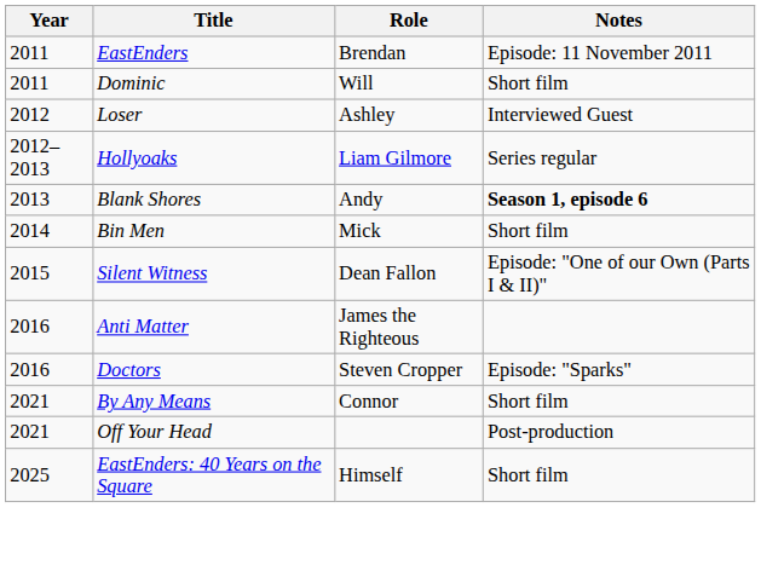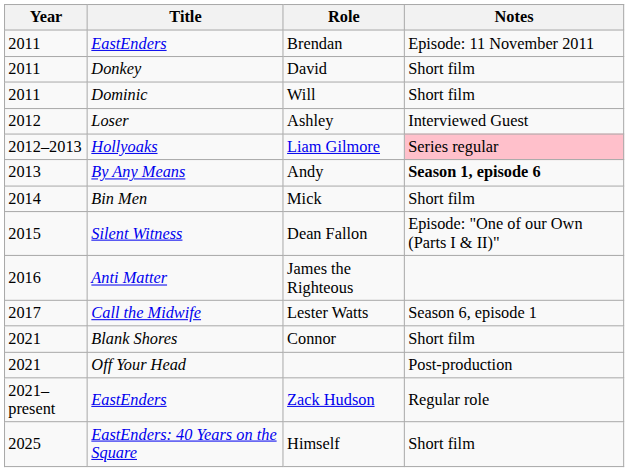 <table class="wikitable sortable">
 <tr>
 <th>Year</th>
 <th>Title</th>
 <th>Role</th>
 <th>Notes</th>
 </tr>
 <tr>
 <td>2011</td>
 <td><em><a href='#'>EastEnders</a></em></td>
 <td>Brendan</td>
 <td>Episode: 11 November 2011</td>
+</tr>
+<tr>
+<td>2011</td>
+<td><em>Donkey</em></td>
+<td>David</td>
+<td>Short film</td>
 </tr>
 <tr>
 <td>2011</td>
 <td><em>Dominic</em></td>
 <td>Will</td>
 <td>Short film</td>
 </tr>
 <tr>
 <td>2012</td>
 <td><em>Loser</em></td>
 <td>Ashley</td>
 <td>Interviewed Guest</td>
 </tr>
 <tr>
 <td>2012–2013</td>
 <td><em><a href='#'>Hollyoaks</a></em></td>
 <td><a href='#'>Liam Gilmore</a></td>
-<td>Series regular</td>
+<td style="background: pink;">Series regular</td>
 </tr>
 <tr>
 <td>2013</td>
-<td><em>Blank Shores</em></td>
+<td><em><a href='#'>By Any Means</a></em></td>
 <td>Andy</td>
 <td><strong>Season 1, episode 6</strong></td>
 </tr>
 <tr>
 <td>2014</td>
 <td><em>Bin Men</em></td>
 <td>Mick</td>
 <td>Short film</td>
 </tr>
 <tr>
 <td>2015</td>
 <td><em><a href='#'>Silent Witness</a></em></td>
 <td>Dean Fallon</td>
 <td>Episode: "One of our Own (Parts I & II)"</td>
 </tr>
 <tr>
 <td>2016</td>
 <td><em><a href='#'>Anti Matter</a></em></td>
 <td>James the Righteous</td>
 <td></td>
 </tr>
 <tr>
-<td>2016</td>
-<td><em><a href='#'>Doctors</a></em></td>
-<td>Steven Cropper</td>
-<td>Episode: "Sparks"</td>
+<td>2017</td>
+<td><em><a href='#'>Call the Midwife</a></em></td>
+<td>Lester Watts</td>
+<td>Season 6, episode 1</td>
 </tr>
 <tr>
 <td>2021</td>
-<td><em><a href='#'>By Any Means</a></em></td>
+<td><em>Blank Shores</em></td>
 <td>Connor</td>
 <td>Short film</td>
 </tr>
 <tr>
 <td>2021</td>
 <td><em>Off Your Head</em></td>
 <td></td>
 <td>Post-production</td>
 </tr>
 <tr>
+<td>2021–present</td>
+<td><em><a href='#'>EastEnders</a></em></td>
+<td><a href='#'>Zack Hudson</a></td>
+<td>Regular role</td>
+</tr>
+<tr>
 <td>2025</td>
 <td><em><a href='#'>EastEnders: 40 Years on the Square</a></em></td>
 <td>Himself</td>
 <td>Short film</td>
 </tr>
 </table>
